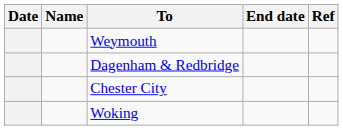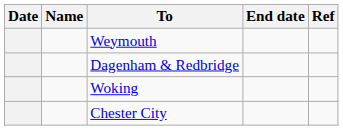 <table class="wikitable sortable plainrowheaders">
 <tr>
 <th scope=col>Date</th>
 <th scope=col>Name</th>
 <th scope=col>To</th>
 <th scope=col>End date</th>
 <th scope=col class=unsortable>Ref</th>
 </tr>
 <tr>
 <th scope=row></th>
 <td></td>
 <td><a href='#'>Weymouth</a></td>
 <td></td>
 <td><div></div></td>
 </tr>
 <tr>
 <th scope=row></th>
 <td></td>
 <td><a href='#'>Dagenham & Redbridge</a></td>
 <td></td>
 <td><div></div></td>
 </tr>
 <tr>
 <th scope=row></th>
 <td></td>
-<td><a href='#'>Chester City</a></td>
+<td><a href='#'>Woking</a></td>
 <td></td>
 <td><div></div></td>
 </tr>
 <tr>
 <th scope=row></th>
 <td></td>
-<td><a href='#'>Woking</a></td>
+<td><a href='#'>Chester City</a></td>
 <td></td>
 <td><div></div></td>
 </tr>
 </table>
